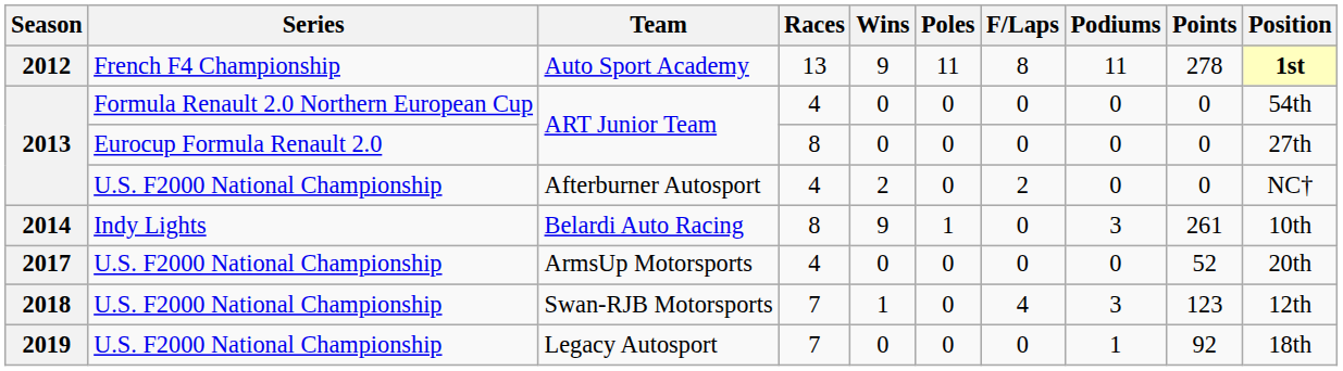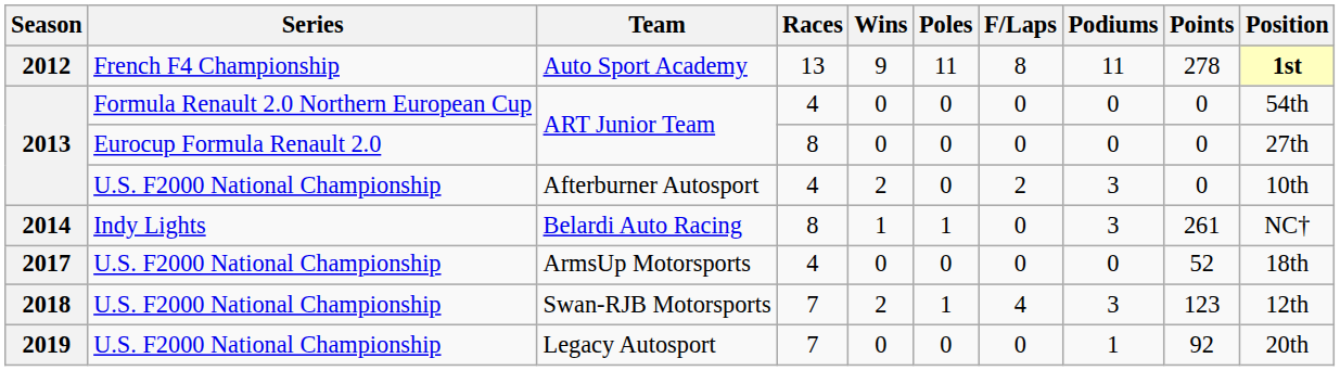 <table class="wikitable" style="font-size: 90%; text-align:center">
 <tr>
 <th>Season</th>
 <th>Series</th>
 <th>Team</th>
 <th>Races</th>
 <th>Wins</th>
 <th>Poles</th>
 <th>F/Laps</th>
 <th>Podiums</th>
 <th>Points</th>
 <th>Position</th>
 </tr>
 <tr>
 <th>2012</th>
 <td align=left><a href='#'>French F4 Championship</a></td>
 <td align=left><a href='#'>Auto Sport Academy</a></td>
 <td>13</td>
 <td>9</td>
 <td>11</td>
 <td>8</td>
 <td>11</td>
 <td>278</td>
 <td style="background:#FFFFBF;"><strong>1st</strong></td>
 </tr>
 <tr>
 <th rowspan="3">2013</th>
 <td align=left><a href='#'>Formula Renault 2.0 Northern European Cup</a></td>
 <td rowspan="2" align=left><a href='#'>ART Junior Team</a></td>
 <td>4</td>
 <td>0</td>
 <td>0</td>
 <td>0</td>
 <td>0</td>
 <td>0</td>
 <td>54th</td>
 </tr>
 <tr>
 <td align=left><a href='#'>Eurocup Formula Renault 2.0</a></td>
 <td>8</td>
 <td>0</td>
 <td>0</td>
 <td>0</td>
 <td>0</td>
 <td>0</td>
 <td>27th</td>
 </tr>
 <tr>
 <td align=left><a href='#'>U.S. F2000 National Championship</a></td>
 <td align=left>Afterburner Autosport</td>
 <td>4</td>
 <td>2</td>
 <td>0</td>
 <td>2</td>
+<td>3</td>
 <td>0</td>
-<td>0</td>
-<td>NC†</td>
+<td>10th</td>
 </tr>
 <tr>
 <th>2014</th>
 <td align=left><a href='#'>Indy Lights</a></td>
 <td align=left><a href='#'>Belardi Auto Racing</a></td>
 <td>8</td>
-<td>9</td>
+<td>1</td>
 <td>1</td>
 <td>0</td>
 <td>3</td>
 <td>261</td>
-<td>10th</td>
+<td>NC†</td>
 </tr>
 <tr>
 <th>2017</th>
 <td align=left><a href='#'>U.S. F2000 National Championship</a></td>
 <td align=left>ArmsUp Motorsports</td>
 <td>4</td>
 <td>0</td>
 <td>0</td>
 <td>0</td>
 <td>0</td>
 <td>52</td>
-<td>20th</td>
+<td>18th</td>
 </tr>
 <tr>
 <th>2018</th>
 <td align=left><a href='#'>U.S. F2000 National Championship</a></td>
 <td align=left>Swan-RJB Motorsports</td>
 <td>7</td>
+<td>2</td>
 <td>1</td>
-<td>0</td>
 <td>4</td>
 <td>3</td>
 <td>123</td>
 <td>12th</td>
 </tr>
 <tr>
 <th>2019</th>
 <td align=left><a href='#'>U.S. F2000 National Championship</a></td>
 <td align=left>Legacy Autosport</td>
 <td>7</td>
 <td>0</td>
 <td>0</td>
 <td>0</td>
 <td>1</td>
 <td>92</td>
-<td>18th</td>
+<td>20th</td>
 </tr>
 </table>
